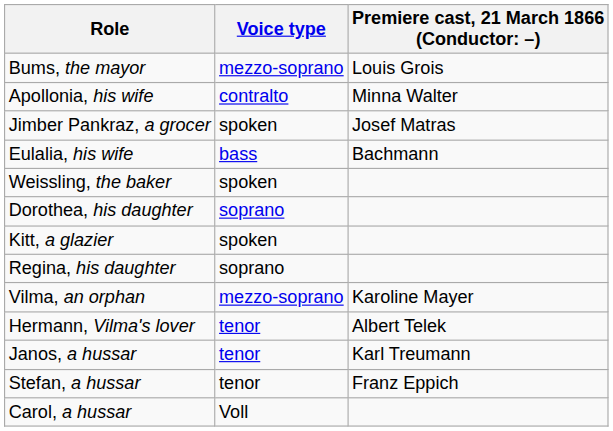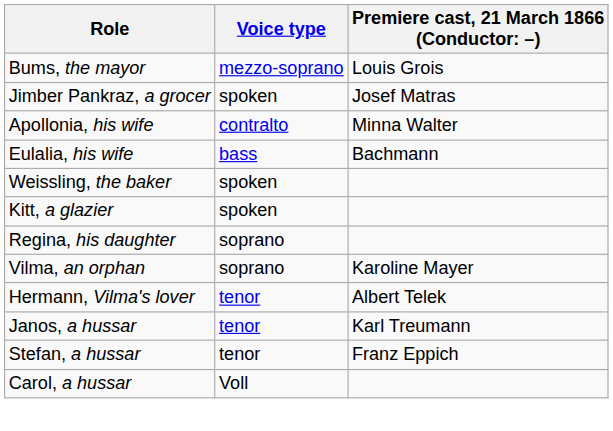 <table class="wikitable">
 <tr>
 <th>Role</th>
 <th><a href='#'>Voice type</a></th>
 <th>Premiere cast, 21 March 1866<br>(Conductor: –)</th>
 </tr>
 <tr>
 <td>Bums, <em>the mayor</em></td>
 <td><a href='#'>mezzo-soprano</a></td>
 <td>Louis Grois</td>
 </tr>
 <tr>
+<td>Jimber Pankraz, <em>a grocer</em></td>
+<td>spoken</td>
+<td>Josef Matras</td>
+</tr>
+<tr>
 <td>Apollonia, <em>his wife</em></td>
 <td><a href='#'>contralto</a></td>
 <td>Minna Walter</td>
-</tr>
-<tr>
-<td>Jimber Pankraz, <em>a grocer</em></td>
-<td>spoken</td>
-<td>Josef Matras</td>
 </tr>
 <tr>
 <td>Eulalia, <em>his wife</em></td>
 <td><a href='#'>bass</a></td>
 <td>Bachmann</td>
 </tr>
 <tr>
 <td>Weissling, <em>the baker</em></td>
 <td>spoken</td>
-<td></td>
-</tr>
-<tr>
-<td>Dorothea, <em>his daughter</em></td>
-<td><a href='#'>soprano</a></td>
 <td></td>
 </tr>
 <tr>
 <td>Kitt, <em>a glazier</em></td>
 <td>spoken</td>
 <td></td>
 </tr>
 <tr>
 <td>Regina, <em>his daughter</em></td>
 <td>soprano</td>
 <td></td>
 </tr>
 <tr>
 <td>Vilma, <em>an orphan</em></td>
-<td><a href='#'>mezzo-soprano</a></td>
+<td>soprano</td>
 <td>Karoline Mayer</td>
 </tr>
 <tr>
 <td>Hermann, <em>Vilma's lover</em></td>
 <td><a href='#'>tenor</a></td>
 <td>Albert Telek</td>
 </tr>
 <tr>
 <td>Janos, <em>a hussar</em></td>
 <td><a href='#'>tenor</a></td>
 <td>Karl Treumann</td>
 </tr>
 <tr>
 <td>Stefan, <em>a hussar</em></td>
 <td>tenor</td>
 <td>Franz Eppich</td>
 </tr>
 <tr>
 <td>Carol, <em>a hussar</em></td>
 <td>Voll</td>
 <td></td>
 </tr>
 </table>
